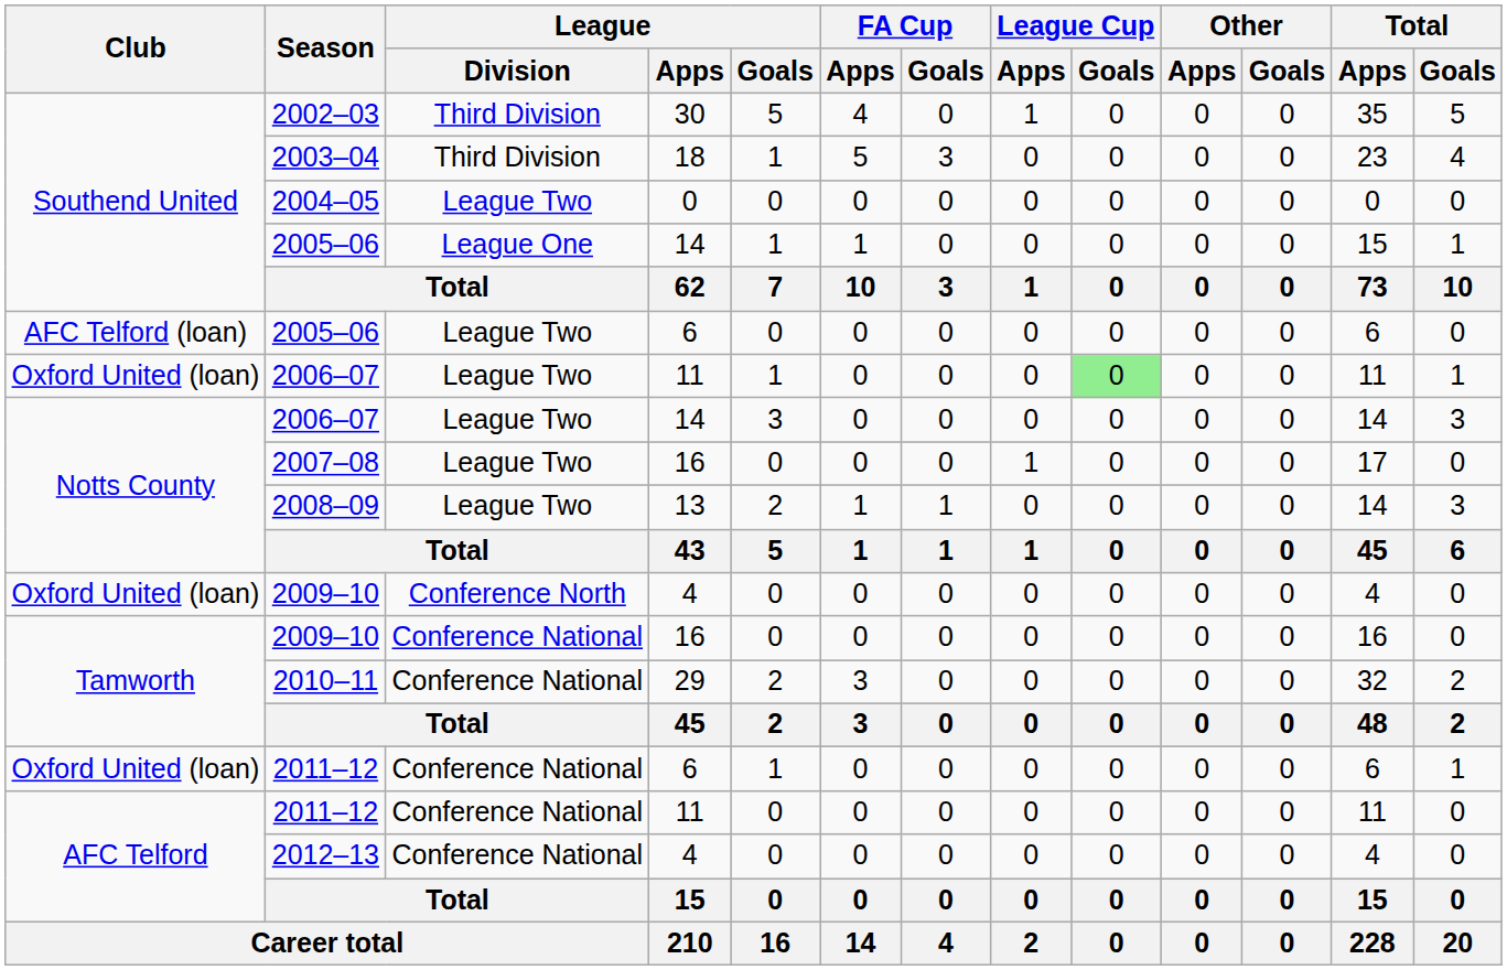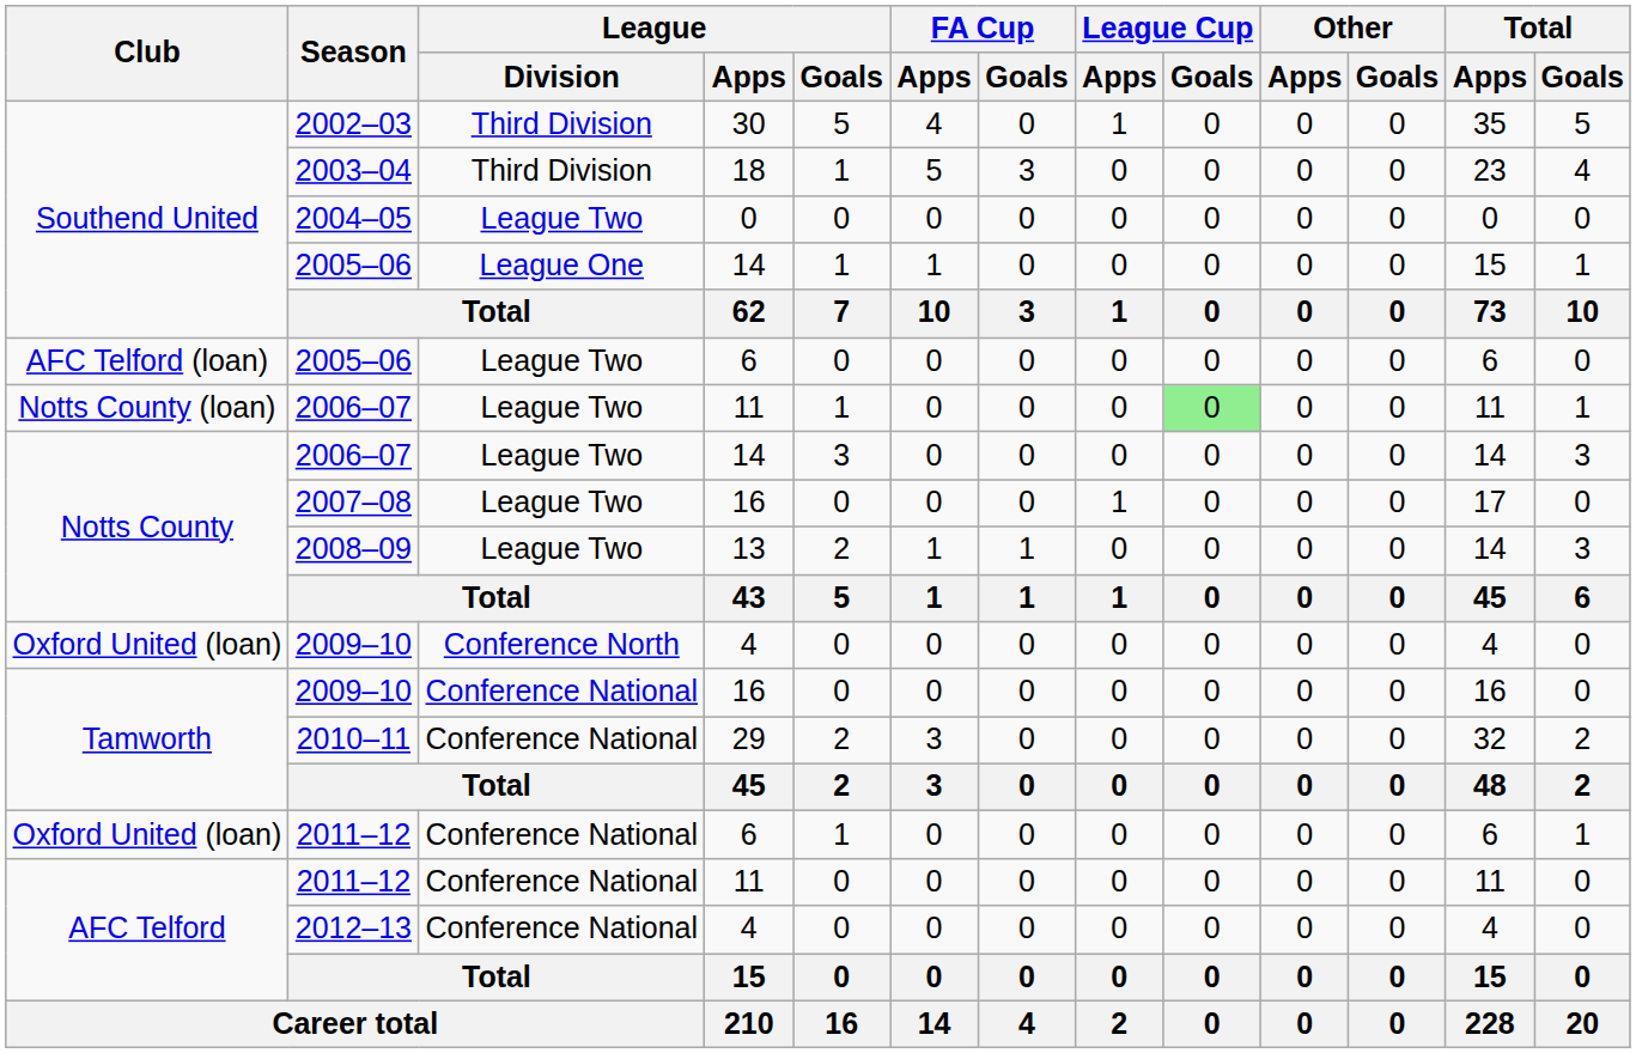 <table class="wikitable" style="text-align:center">
 <tr>
 <th rowspan="2">Club</th>
 <th rowspan="2">Season</th>
 <th colspan="3">League</th>
 <th colspan="2"><a href='#'>FA Cup</a></th>
 <th colspan="2"><a href='#'>League Cup</a></th>
 <th colspan="2">Other</th>
 <th colspan="2">Total</th>
 </tr>
 <tr>
 <th>Division</th>
 <th>Apps</th>
 <th>Goals</th>
 <th>Apps</th>
 <th>Goals</th>
 <th>Apps</th>
 <th>Goals</th>
 <th>Apps</th>
 <th>Goals</th>
 <th>Apps</th>
 <th>Goals</th>
 </tr>
 <tr>
 <td rowspan="5"><a href='#'>Southend United</a></td>
 <td><a href='#'>2002–03</a></td>
 <td><a href='#'>Third Division</a></td>
 <td>30</td>
 <td>5</td>
 <td>4</td>
 <td>0</td>
 <td>1</td>
 <td>0</td>
 <td>0</td>
 <td>0</td>
 <td>35</td>
 <td>5</td>
 </tr>
 <tr>
 <td><a href='#'>2003–04</a></td>
 <td>Third Division</td>
 <td>18</td>
 <td>1</td>
 <td>5</td>
 <td>3</td>
 <td>0</td>
 <td>0</td>
 <td>0</td>
 <td>0</td>
 <td>23</td>
 <td>4</td>
 </tr>
 <tr>
 <td><a href='#'>2004–05</a></td>
 <td><a href='#'>League Two</a></td>
 <td>0</td>
 <td>0</td>
 <td>0</td>
 <td>0</td>
 <td>0</td>
 <td>0</td>
 <td>0</td>
 <td>0</td>
 <td>0</td>
 <td>0</td>
 </tr>
 <tr>
 <td><a href='#'>2005–06</a></td>
 <td><a href='#'>League One</a></td>
 <td>14</td>
 <td>1</td>
 <td>1</td>
 <td>0</td>
 <td>0</td>
 <td>0</td>
 <td>0</td>
 <td>0</td>
 <td>15</td>
 <td>1</td>
 </tr>
 <tr>
 <th colspan="2">Total</th>
 <th>62</th>
 <th>7</th>
 <th>10</th>
 <th>3</th>
 <th>1</th>
 <th>0</th>
 <th>0</th>
 <th>0</th>
 <th>73</th>
 <th>10</th>
 </tr>
 <tr>
 <td><a href='#'>AFC Telford</a> (loan)</td>
 <td><a href='#'>2005–06</a></td>
 <td>League Two</td>
 <td>6</td>
 <td>0</td>
 <td>0</td>
 <td>0</td>
 <td>0</td>
 <td>0</td>
 <td>0</td>
 <td>0</td>
 <td>6</td>
 <td>0</td>
 </tr>
 <tr>
-<td><a href='#'>Oxford United</a> (loan)</td>
+<td><a href='#'>Notts County</a> (loan)</td>
 <td><a href='#'>2006–07</a></td>
 <td>League Two</td>
 <td>11</td>
 <td>1</td>
 <td>0</td>
 <td>0</td>
 <td>0</td>
 <td style="background: lightgreen;">0</td>
 <td>0</td>
 <td>0</td>
 <td>11</td>
 <td>1</td>
 </tr>
 <tr>
 <td rowspan="4"><a href='#'>Notts County</a></td>
 <td><a href='#'>2006–07</a></td>
 <td>League Two</td>
 <td>14</td>
 <td>3</td>
 <td>0</td>
 <td>0</td>
 <td>0</td>
 <td>0</td>
 <td>0</td>
 <td>0</td>
 <td>14</td>
 <td>3</td>
 </tr>
 <tr>
 <td><a href='#'>2007–08</a></td>
 <td>League Two</td>
 <td>16</td>
 <td>0</td>
 <td>0</td>
 <td>0</td>
 <td>1</td>
 <td>0</td>
 <td>0</td>
 <td>0</td>
 <td>17</td>
 <td>0</td>
 </tr>
 <tr>
 <td><a href='#'>2008–09</a></td>
 <td>League Two</td>
 <td>13</td>
 <td>2</td>
 <td>1</td>
 <td>1</td>
 <td>0</td>
 <td>0</td>
 <td>0</td>
 <td>0</td>
 <td>14</td>
 <td>3</td>
 </tr>
 <tr>
 <th colspan="2">Total</th>
 <th>43</th>
 <th>5</th>
 <th>1</th>
 <th>1</th>
 <th>1</th>
 <th>0</th>
 <th>0</th>
 <th>0</th>
 <th>45</th>
 <th>6</th>
 </tr>
 <tr>
 <td><a href='#'>Oxford United</a> (loan)</td>
 <td><a href='#'>2009–10</a></td>
 <td><a href='#'>Conference North</a></td>
 <td>4</td>
 <td>0</td>
 <td>0</td>
 <td>0</td>
 <td>0</td>
 <td>0</td>
 <td>0</td>
 <td>0</td>
 <td>4</td>
 <td>0</td>
 </tr>
 <tr>
 <td rowspan="3"><a href='#'>Tamworth</a></td>
 <td><a href='#'>2009–10</a></td>
 <td><a href='#'>Conference National</a></td>
 <td>16</td>
 <td>0</td>
 <td>0</td>
 <td>0</td>
 <td>0</td>
 <td>0</td>
 <td>0</td>
 <td>0</td>
 <td>16</td>
 <td>0</td>
 </tr>
 <tr>
 <td><a href='#'>2010–11</a></td>
 <td>Conference National</td>
 <td>29</td>
 <td>2</td>
 <td>3</td>
 <td>0</td>
 <td>0</td>
 <td>0</td>
 <td>0</td>
 <td>0</td>
 <td>32</td>
 <td>2</td>
 </tr>
 <tr>
 <th colspan="2">Total</th>
 <th>45</th>
 <th>2</th>
 <th>3</th>
 <th>0</th>
 <th>0</th>
 <th>0</th>
 <th>0</th>
 <th>0</th>
 <th>48</th>
 <th>2</th>
 </tr>
 <tr>
 <td><a href='#'>Oxford United</a> (loan)</td>
 <td><a href='#'>2011–12</a></td>
 <td>Conference National</td>
 <td>6</td>
 <td>1</td>
 <td>0</td>
 <td>0</td>
 <td>0</td>
 <td>0</td>
 <td>0</td>
 <td 0>0</td>
 <td>6</td>
 <td>1</td>
 </tr>
 <tr>
 <td rowspan="3"><a href='#'>AFC Telford</a></td>
 <td><a href='#'>2011–12</a></td>
 <td>Conference National</td>
 <td>11</td>
 <td>0</td>
 <td>0</td>
 <td>0</td>
 <td>0</td>
 <td>0</td>
 <td>0</td>
 <td 0>0</td>
 <td>11</td>
 <td>0</td>
 </tr>
 <tr>
 <td><a href='#'>2012–13</a></td>
 <td>Conference National</td>
 <td>4</td>
 <td>0</td>
 <td>0</td>
 <td>0</td>
 <td>0</td>
 <td>0</td>
 <td>0</td>
 <td>0</td>
 <td 4>4</td>
 <td>0</td>
 </tr>
 <tr>
 <th colspan="2">Total</th>
 <th>15</th>
 <th>0</th>
 <th>0</th>
 <th>0</th>
 <th>0</th>
 <th>0</th>
 <th>0</th>
 <th>0</th>
 <th>15</th>
 <th>0</th>
 </tr>
 <tr>
 <th colspan="3">Career total</th>
 <th>210</th>
 <th>16</th>
 <th>14</th>
 <th>4</th>
 <th>2</th>
 <th>0</th>
 <th>0</th>
 <th>0</th>
 <th>228</th>
 <th>20</th>
 </tr>
 </table>
